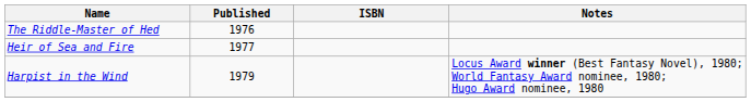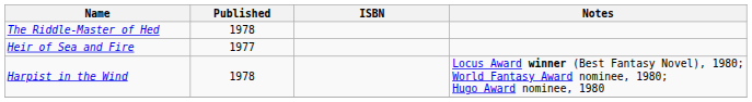 <table class="wikitable sortable" id="noveltable" border="1">
 <tr>
 <th Width=25%>Name</th>
 <th width=14%>Published</th>
 <th Width=21%>ISBN</th>
 <th>Notes</th>
 </tr>
 <tr>
 <td><em><a href='#'>The Riddle-Master of Hed</a></em></td>
-<td align="center">1976</td>
+<td align="center">1978</td>
 <td align="center"></td>
 <td></td>
 </tr>
 <tr>
 <td><em><a href='#'>Heir of Sea and Fire</a></em></td>
 <td align="center">1977</td>
 <td align="center"></td>
 <td></td>
 </tr>
 <tr>
 <td><em><a href='#'>Harpist in the Wind</a></em></td>
-<td align="center">1979</td>
+<td align="center">1978</td>
 <td align="center"></td>
 <td><a href='#'>Locus Award</a> <strong>winner</strong> (Best Fantasy Novel), 1980;<br><a href='#'>World Fantasy Award</a> nominee, 1980;<br><a href='#'>Hugo Award</a> nominee, 1980</td>
 </tr>
 <tr>
 </tr>
 </table>
